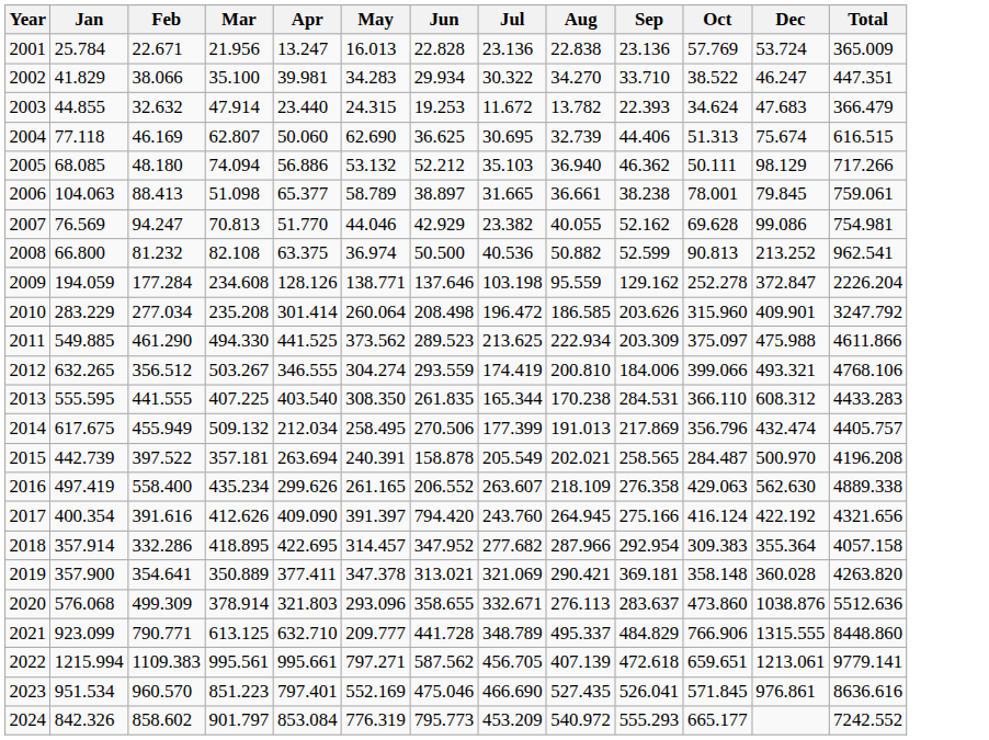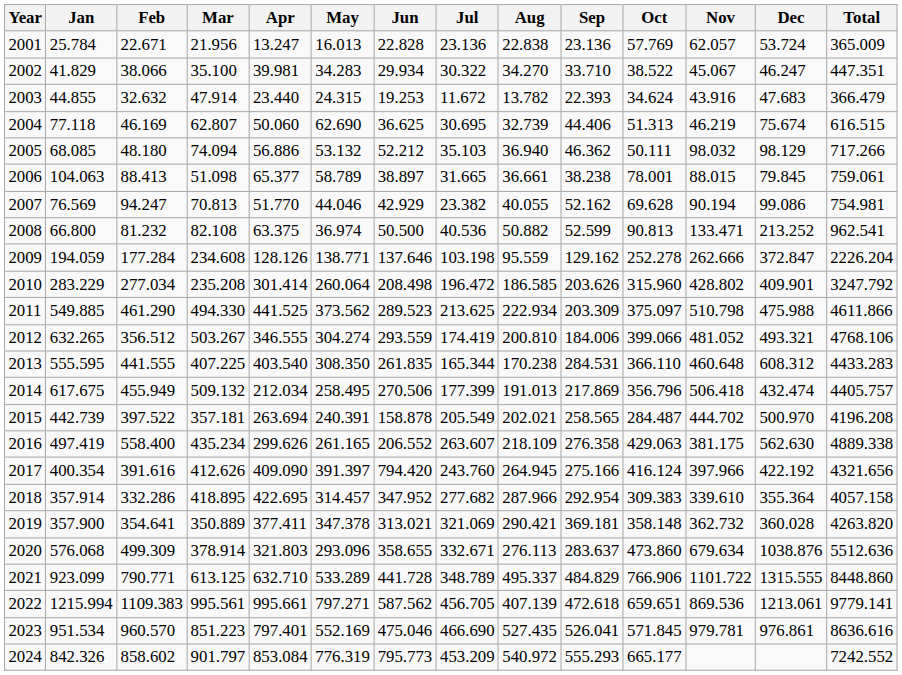 <table class="wikitable sortable">
 <tr>
 <th>Year</th>
 <th>Jan</th>
 <th>Feb</th>
 <th>Mar</th>
 <th>Apr</th>
 <th>May</th>
 <th>Jun</th>
 <th>Jul</th>
 <th>Aug</th>
 <th>Sep</th>
 <th>Oct</th>
+<th>Nov</th>
 <th>Dec</th>
 <th>Total</th>
 </tr>
 <tr>
 <td>2001</td>
 <td>25.784</td>
 <td>22.671</td>
 <td>21.956</td>
 <td>13.247</td>
 <td>16.013</td>
 <td>22.828</td>
 <td>23.136</td>
 <td>22.838</td>
 <td>23.136</td>
 <td>57.769</td>
+<td>62.057</td>
 <td>53.724</td>
 <td>365.009</td>
 </tr>
 <tr>
 <td>2002</td>
 <td>41.829</td>
 <td>38.066</td>
 <td>35.100</td>
 <td>39.981</td>
 <td>34.283</td>
 <td>29.934</td>
 <td>30.322</td>
 <td>34.270</td>
 <td>33.710</td>
 <td>38.522</td>
+<td>45.067</td>
 <td>46.247</td>
 <td>447.351</td>
 </tr>
 <tr>
 <td>2003</td>
 <td>44.855</td>
 <td>32.632</td>
 <td>47.914</td>
 <td>23.440</td>
 <td>24.315</td>
 <td>19.253</td>
 <td>11.672</td>
 <td>13.782</td>
 <td>22.393</td>
 <td>34.624</td>
+<td>43.916</td>
 <td>47.683</td>
 <td>366.479</td>
 </tr>
 <tr>
 <td>2004</td>
 <td>77.118</td>
 <td>46.169</td>
 <td>62.807</td>
 <td>50.060</td>
 <td>62.690</td>
 <td>36.625</td>
 <td>30.695</td>
 <td>32.739</td>
 <td>44.406</td>
 <td>51.313</td>
+<td>46.219</td>
 <td>75.674</td>
 <td>616.515</td>
 </tr>
 <tr>
 <td>2005</td>
 <td>68.085</td>
 <td>48.180</td>
 <td>74.094</td>
 <td>56.886</td>
 <td>53.132</td>
 <td>52.212</td>
 <td>35.103</td>
 <td>36.940</td>
 <td>46.362</td>
 <td>50.111</td>
+<td>98.032</td>
 <td>98.129</td>
 <td>717.266</td>
 </tr>
 <tr>
 <td>2006</td>
 <td>104.063</td>
 <td>88.413</td>
 <td>51.098</td>
 <td>65.377</td>
 <td>58.789</td>
 <td>38.897</td>
 <td>31.665</td>
 <td>36.661</td>
 <td>38.238</td>
 <td>78.001</td>
+<td>88.015</td>
 <td>79.845</td>
 <td>759.061</td>
 </tr>
 <tr>
 <td>2007</td>
 <td>76.569</td>
 <td>94.247</td>
 <td>70.813</td>
 <td>51.770</td>
 <td>44.046</td>
 <td>42.929</td>
 <td>23.382</td>
 <td>40.055</td>
 <td>52.162</td>
 <td>69.628</td>
+<td>90.194</td>
 <td>99.086</td>
 <td>754.981</td>
 </tr>
 <tr>
 <td>2008</td>
 <td>66.800</td>
 <td>81.232</td>
 <td>82.108</td>
 <td>63.375</td>
 <td>36.974</td>
 <td>50.500</td>
 <td>40.536</td>
 <td>50.882</td>
 <td>52.599</td>
 <td>90.813</td>
+<td>133.471</td>
 <td>213.252</td>
 <td>962.541</td>
 </tr>
 <tr>
 <td>2009</td>
 <td>194.059</td>
 <td>177.284</td>
 <td>234.608</td>
 <td>128.126</td>
 <td>138.771</td>
 <td>137.646</td>
 <td>103.198</td>
 <td>95.559</td>
 <td>129.162</td>
 <td>252.278</td>
+<td>262.666</td>
 <td>372.847</td>
 <td>2226.204</td>
 </tr>
 <tr>
 <td>2010</td>
 <td>283.229</td>
 <td>277.034</td>
 <td>235.208</td>
 <td>301.414</td>
 <td>260.064</td>
 <td>208.498</td>
 <td>196.472</td>
 <td>186.585</td>
 <td>203.626</td>
 <td>315.960</td>
+<td>428.802</td>
 <td>409.901</td>
 <td>3247.792</td>
 </tr>
 <tr>
 <td>2011</td>
 <td>549.885</td>
 <td>461.290</td>
 <td>494.330</td>
 <td>441.525</td>
 <td>373.562</td>
 <td>289.523</td>
 <td>213.625</td>
 <td>222.934</td>
 <td>203.309</td>
 <td>375.097</td>
+<td>510.798</td>
 <td>475.988</td>
 <td>4611.866</td>
 </tr>
 <tr>
 <td>2012</td>
 <td>632.265</td>
 <td>356.512</td>
 <td>503.267</td>
 <td>346.555</td>
 <td>304.274</td>
 <td>293.559</td>
 <td>174.419</td>
 <td>200.810</td>
 <td>184.006</td>
 <td>399.066</td>
+<td>481.052</td>
 <td>493.321</td>
 <td>4768.106</td>
 </tr>
 <tr>
 <td>2013</td>
 <td>555.595</td>
 <td>441.555</td>
 <td>407.225</td>
 <td>403.540</td>
 <td>308.350</td>
 <td>261.835</td>
 <td>165.344</td>
 <td>170.238</td>
 <td>284.531</td>
 <td>366.110</td>
+<td>460.648</td>
 <td>608.312</td>
 <td>4433.283</td>
 </tr>
 <tr>
 <td>2014</td>
 <td>617.675</td>
 <td>455.949</td>
 <td>509.132</td>
 <td>212.034</td>
 <td>258.495</td>
 <td>270.506</td>
 <td>177.399</td>
 <td>191.013</td>
 <td>217.869</td>
 <td>356.796</td>
+<td>506.418</td>
 <td>432.474</td>
 <td>4405.757</td>
 </tr>
 <tr>
 <td>2015</td>
 <td>442.739</td>
 <td>397.522</td>
 <td>357.181</td>
 <td>263.694</td>
 <td>240.391</td>
 <td>158.878</td>
 <td>205.549</td>
 <td>202.021</td>
 <td>258.565</td>
 <td>284.487</td>
+<td>444.702</td>
 <td>500.970</td>
 <td>4196.208</td>
 </tr>
 <tr>
 <td>2016</td>
 <td>497.419</td>
 <td>558.400</td>
 <td>435.234</td>
 <td>299.626</td>
 <td>261.165</td>
 <td>206.552</td>
 <td>263.607</td>
 <td>218.109</td>
 <td>276.358</td>
 <td>429.063</td>
+<td>381.175</td>
 <td>562.630</td>
 <td>4889.338</td>
 </tr>
 <tr>
 <td>2017</td>
 <td>400.354</td>
 <td>391.616</td>
 <td>412.626</td>
 <td>409.090</td>
 <td>391.397</td>
 <td>794.420</td>
 <td>243.760</td>
 <td>264.945</td>
 <td>275.166</td>
 <td>416.124</td>
+<td>397.966</td>
 <td>422.192</td>
 <td>4321.656</td>
 </tr>
 <tr>
 <td>2018</td>
 <td>357.914</td>
 <td>332.286</td>
 <td>418.895</td>
 <td>422.695</td>
 <td>314.457</td>
 <td>347.952</td>
 <td>277.682</td>
 <td>287.966</td>
 <td>292.954</td>
 <td>309.383</td>
+<td>339.610</td>
 <td>355.364</td>
 <td>4057.158</td>
 </tr>
 <tr>
 <td>2019</td>
 <td>357.900</td>
 <td>354.641</td>
 <td>350.889</td>
 <td>377.411</td>
 <td>347.378</td>
 <td>313.021</td>
 <td>321.069</td>
 <td>290.421</td>
 <td>369.181</td>
 <td>358.148</td>
+<td>362.732</td>
 <td>360.028</td>
 <td>4263.820</td>
 </tr>
 <tr>
 <td>2020</td>
 <td>576.068</td>
 <td>499.309</td>
 <td>378.914</td>
 <td>321.803</td>
 <td>293.096</td>
 <td>358.655</td>
 <td>332.671</td>
 <td>276.113</td>
 <td>283.637</td>
 <td>473.860</td>
+<td>679.634</td>
 <td>1038.876</td>
 <td>5512.636</td>
 </tr>
 <tr>
 <td>2021</td>
 <td>923.099</td>
 <td>790.771</td>
 <td>613.125</td>
 <td>632.710</td>
-<td>209.777</td>
+<td>533.289</td>
 <td>441.728</td>
 <td>348.789</td>
 <td>495.337</td>
 <td>484.829</td>
 <td>766.906</td>
+<td>1101.722</td>
 <td>1315.555</td>
 <td>8448.860</td>
 </tr>
 <tr>
 <td>2022</td>
 <td>1215.994</td>
 <td>1109.383</td>
 <td>995.561</td>
 <td>995.661</td>
 <td>797.271</td>
 <td>587.562</td>
 <td>456.705</td>
 <td>407.139</td>
 <td>472.618</td>
 <td>659.651</td>
+<td>869.536</td>
 <td>1213.061</td>
 <td>9779.141</td>
 </tr>
 <tr>
 <td>2023</td>
 <td>951.534</td>
 <td>960.570</td>
 <td>851.223</td>
 <td>797.401</td>
 <td>552.169</td>
 <td>475.046</td>
 <td>466.690</td>
 <td>527.435</td>
 <td>526.041</td>
 <td>571.845</td>
+<td>979.781</td>
 <td>976.861</td>
 <td>8636.616</td>
 </tr>
 <tr>
 <td>2024</td>
 <td>842.326</td>
 <td>858.602</td>
 <td>901.797</td>
 <td>853.084</td>
 <td>776.319</td>
 <td>795.773</td>
 <td>453.209</td>
 <td>540.972</td>
 <td>555.293</td>
 <td>665.177</td>
 <td></td>
+<td></td>
 <td>7242.552</td>
 </tr>
 </table>
